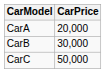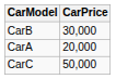 <table class="wikitable">
 <tr>
 <th>CarModel</th>
 <th>CarPrice</th>
 </tr>
 <tr>
+<td>CarB</td>
+<td>30,000</td>
+</tr>
+<tr>
 <td>CarA</td>
 <td>20,000</td>
-</tr>
-<tr>
-<td>CarB</td>
-<td>30,000</td>
 </tr>
 <tr>
 <td>CarC</td>
 <td>50,000</td>
 </tr>
 </table>
